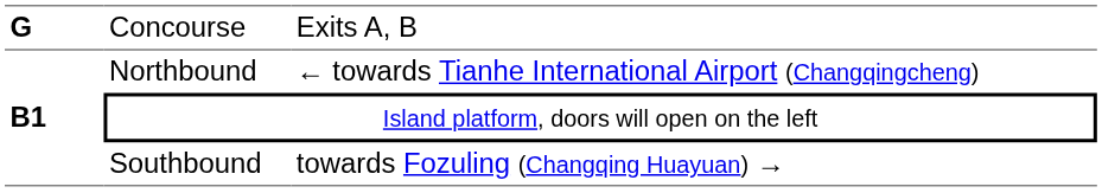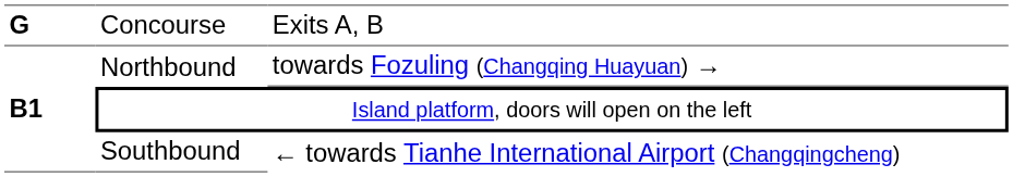 <table table border=0 cellspacing=0 cellpadding=3>
 <tr>
 <td style="border-top:solid 1px gray;border-bottom:solid 1px gray;" width=50><strong>G</strong></td>
 <td style="border-top:solid 1px gray;border-bottom:solid 1px gray;" width=100>Concourse</td>
 <td style="border-top:solid 1px gray;border-bottom:solid 1px gray;" width=450>Exits A, B</td>
 </tr>
 <tr>
 <td style="border-bottom:solid 1px gray;" rowspan=3><strong>B1</strong></td>
 <td>Northbound</td>
-<td>←  towards <a href='#'>Tianhe International Airport</a> <small>(<a href='#'>Changqingcheng</a>)</small></td>
+<td style="border-bottom:solid 1px gray;"> towards <a href='#'>Fozuling</a> <small>(<a href='#'>Changqing Huayuan</a>)</small> →</td>
 </tr>
 <tr>
 <td style="border-right:solid 2px black;border-left:solid 2px black;border-top:solid 2px black;border-bottom:solid 2px black;text-align:center;" colspan=2><small><a href='#'>Island platform</a>, doors will open on the left</small></td>
 </tr>
 <tr>
 <td style="border-bottom:solid 1px gray;">Southbound</td>
-<td style="border-bottom:solid 1px gray;"> towards <a href='#'>Fozuling</a> <small>(<a href='#'>Changqing Huayuan</a>)</small> →</td>
+<td>←  towards <a href='#'>Tianhe International Airport</a> <small>(<a href='#'>Changqingcheng</a>)</small></td>
 </tr>
 </table>
